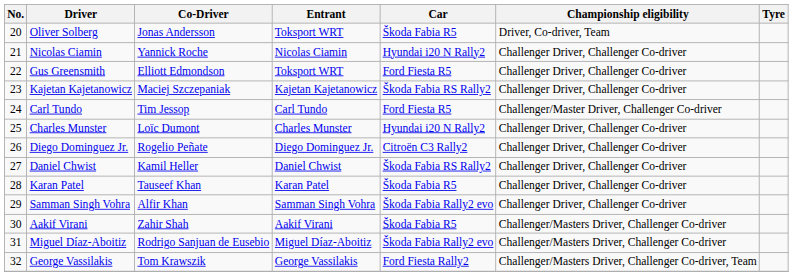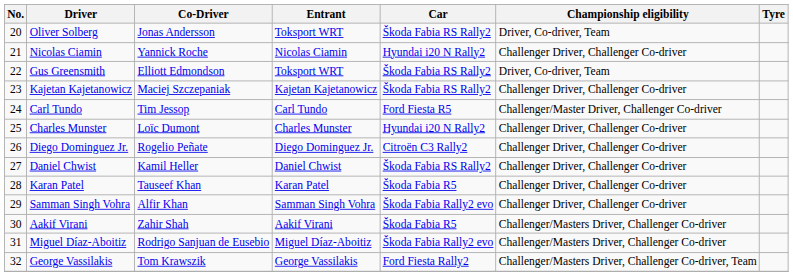 <table class="wikitable" style="font-size: 85%;">
 <tr>
 <th>No.</th>
 <th>Driver</th>
 <th>Co-Driver</th>
 <th>Entrant</th>
 <th>Car</th>
 <th>Championship eligibility</th>
 <th>Tyre</th>
 </tr>
 <tr>
 <td align="center">20</td>
 <td> <a href='#'>Oliver Solberg</a></td>
 <td> <a href='#'>Jonas Andersson</a></td>
 <td> <a href='#'>Toksport WRT</a></td>
-<td><a href='#'>Škoda Fabia R5</a></td>
+<td><a href='#'>Škoda Fabia RS Rally2</a></td>
 <td>Driver, Co-driver, Team</td>
 <td align="center"></td>
 </tr>
 <tr>
 <td align="center">21</td>
 <td> <a href='#'>Nicolas Ciamin</a></td>
 <td> <a href='#'>Yannick Roche</a></td>
 <td> <a href='#'>Nicolas Ciamin</a></td>
 <td><a href='#'>Hyundai i20 N Rally2</a></td>
 <td>Challenger Driver, Challenger Co-driver</td>
 <td align="center"></td>
 </tr>
 <tr>
 <td align="center">22</td>
 <td> <a href='#'>Gus Greensmith</a></td>
 <td> <a href='#'>Elliott Edmondson</a></td>
 <td> <a href='#'>Toksport WRT</a></td>
-<td><a href='#'>Ford Fiesta R5</a></td>
-<td>Challenger Driver, Challenger Co-driver</td>
+<td><a href='#'>Škoda Fabia RS Rally2</a></td>
+<td>Driver, Co-driver, Team</td>
 <td align="center"></td>
 </tr>
 <tr>
 <td align="center">23</td>
 <td> <a href='#'>Kajetan Kajetanowicz</a></td>
 <td> <a href='#'>Maciej Szczepaniak</a></td>
 <td> <a href='#'>Kajetan Kajetanowicz</a></td>
 <td><a href='#'>Škoda Fabia RS Rally2</a></td>
 <td>Challenger Driver, Challenger Co-driver</td>
 <td align="center"></td>
 </tr>
 <tr>
 <td align="center">24</td>
 <td> <a href='#'>Carl Tundo</a></td>
 <td> <a href='#'>Tim Jessop</a></td>
 <td> <a href='#'>Carl Tundo</a></td>
 <td><a href='#'>Ford Fiesta R5</a></td>
 <td>Challenger/Master Driver, Challenger Co-driver</td>
 <td align="center"></td>
 </tr>
 <tr>
 <td align="center">25</td>
 <td> <a href='#'>Charles Munster</a></td>
 <td> <a href='#'>Loïc Dumont</a></td>
 <td> <a href='#'>Charles Munster</a></td>
 <td><a href='#'>Hyundai i20 N Rally2</a></td>
 <td>Challenger Driver, Challenger Co-driver</td>
 <td align="center"></td>
 </tr>
 <tr>
 <td align="center">26</td>
 <td> <a href='#'>Diego Dominguez Jr.</a></td>
 <td> <a href='#'>Rogelio Peñate</a></td>
 <td> <a href='#'>Diego Dominguez Jr.</a></td>
 <td><a href='#'>Citroën C3 Rally2</a></td>
 <td>Challenger Driver, Challenger Co-driver</td>
 <td align="center"></td>
 </tr>
 <tr>
 <td align="center">27</td>
 <td> <a href='#'>Daniel Chwist</a></td>
 <td> <a href='#'>Kamil Heller</a></td>
 <td> <a href='#'>Daniel Chwist</a></td>
 <td><a href='#'>Škoda Fabia RS Rally2</a></td>
 <td>Challenger Driver, Challenger Co-driver</td>
 <td align="center"></td>
 </tr>
 <tr>
 <td align="center">28</td>
 <td> <a href='#'>Karan Patel</a></td>
 <td> <a href='#'>Tauseef Khan</a></td>
 <td> <a href='#'>Karan Patel</a></td>
 <td><a href='#'>Škoda Fabia R5</a></td>
 <td>Challenger Driver, Challenger Co-driver</td>
 <td align="center"></td>
 </tr>
 <tr>
 <td align="center">29</td>
 <td> <a href='#'>Samman Singh Vohra</a></td>
 <td> <a href='#'>Alfir Khan</a></td>
 <td> <a href='#'>Samman Singh Vohra</a></td>
 <td><a href='#'>Škoda Fabia Rally2 evo</a></td>
 <td>Challenger Driver, Challenger Co-driver</td>
 <td align="center"></td>
 </tr>
 <tr>
 <td align="center">30</td>
 <td> <a href='#'>Aakif Virani</a></td>
 <td> <a href='#'>Zahir Shah</a></td>
 <td> <a href='#'>Aakif Virani</a></td>
 <td><a href='#'>Škoda Fabia R5</a></td>
 <td>Challenger/Masters Driver, Challenger Co-driver</td>
 <td align="center"></td>
 </tr>
 <tr>
 <td align="center">31</td>
 <td> <a href='#'>Miguel Díaz-Aboitiz</a></td>
 <td> <a href='#'>Rodrigo Sanjuan de Eusebio</a></td>
 <td> <a href='#'>Miguel Díaz-Aboitiz</a></td>
 <td><a href='#'>Škoda Fabia Rally2 evo</a></td>
 <td>Challenger/Masters Driver, Challenger Co-driver</td>
 <td align="center"></td>
 </tr>
 <tr>
 <td align="center">32</td>
 <td> <a href='#'>George Vassilakis</a></td>
 <td> <a href='#'>Tom Krawszik</a></td>
 <td> <a href='#'>George Vassilakis</a></td>
 <td><a href='#'>Ford Fiesta Rally2</a></td>
 <td>Challenger/Masters Driver, Challenger Co-driver, Team</td>
 <td align="center"></td>
 </tr>
 <tr>
 </tr>
 </table>
